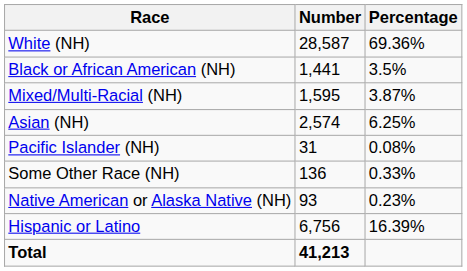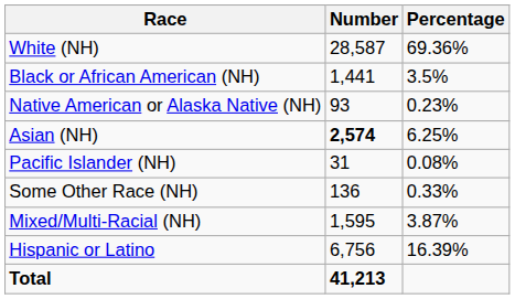 <table class="wikitable">
 <tr>
 <th>Race</th>
 <th>Number</th>
 <th>Percentage</th>
 </tr>
 <tr>
 <td><a href='#'>White</a> (NH)</td>
 <td>28,587</td>
 <td>69.36%</td>
 </tr>
 <tr>
 <td><a href='#'>Black or African American</a> (NH)</td>
 <td>1,441</td>
 <td>3.5%</td>
 </tr>
 <tr>
-<td><a href='#'>Mixed/Multi-Racial</a> (NH)</td>
-<td>1,595</td>
-<td>3.87%</td>
+<td><a href='#'>Native American</a> or <a href='#'>Alaska Native</a> (NH)</td>
+<td>93</td>
+<td>0.23%</td>
 </tr>
 <tr>
 <td><a href='#'>Asian</a> (NH)</td>
-<td>2,574</td>
+<td><strong>2,574</strong></td>
 <td>6.25%</td>
 </tr>
 <tr>
 <td><a href='#'>Pacific Islander</a> (NH)</td>
 <td>31</td>
 <td>0.08%</td>
 </tr>
 <tr>
 <td>Some Other Race (NH)</td>
 <td>136</td>
 <td>0.33%</td>
 </tr>
 <tr>
-<td><a href='#'>Native American</a> or <a href='#'>Alaska Native</a> (NH)</td>
-<td>93</td>
-<td>0.23%</td>
+<td><a href='#'>Mixed/Multi-Racial</a> (NH)</td>
+<td>1,595</td>
+<td>3.87%</td>
 </tr>
 <tr>
 <td><a href='#'>Hispanic or Latino</a></td>
 <td>6,756</td>
 <td>16.39%</td>
 </tr>
 <tr>
 <td><strong>Total</strong></td>
 <td><strong>41,213</strong></td>
 <td><br></td>
 </tr>
 </table>
